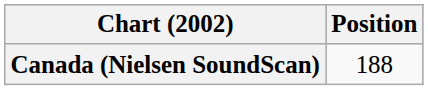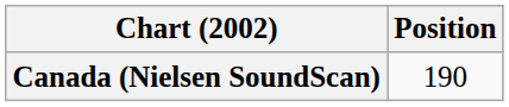 <table class="wikitable plainrowheaders" style="text-align:center">
 <tr>
 <th scope="col">Chart (2002)</th>
 <th scope="col">Position</th>
 </tr>
 <tr>
 <th scope="row">Canada (Nielsen SoundScan)</th>
-<td>188</td>
+<td>190</td>
 </tr>
 </table>
